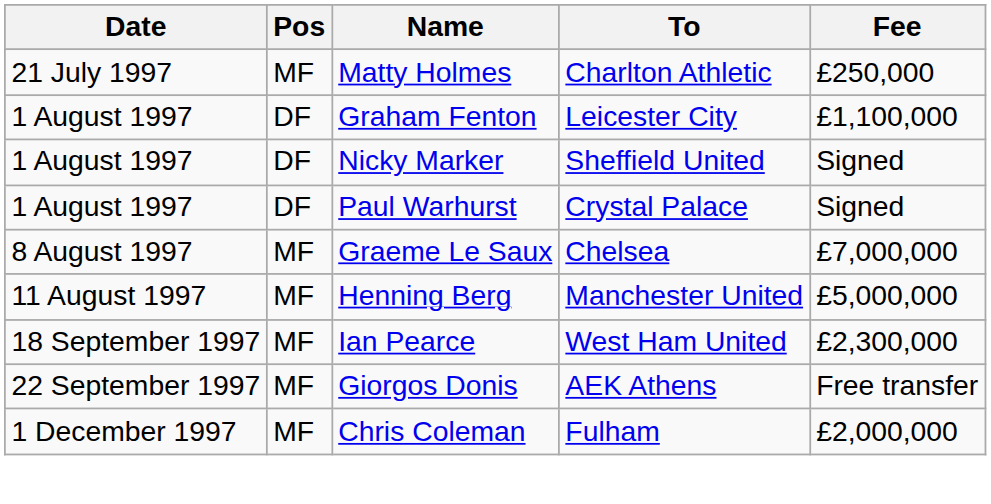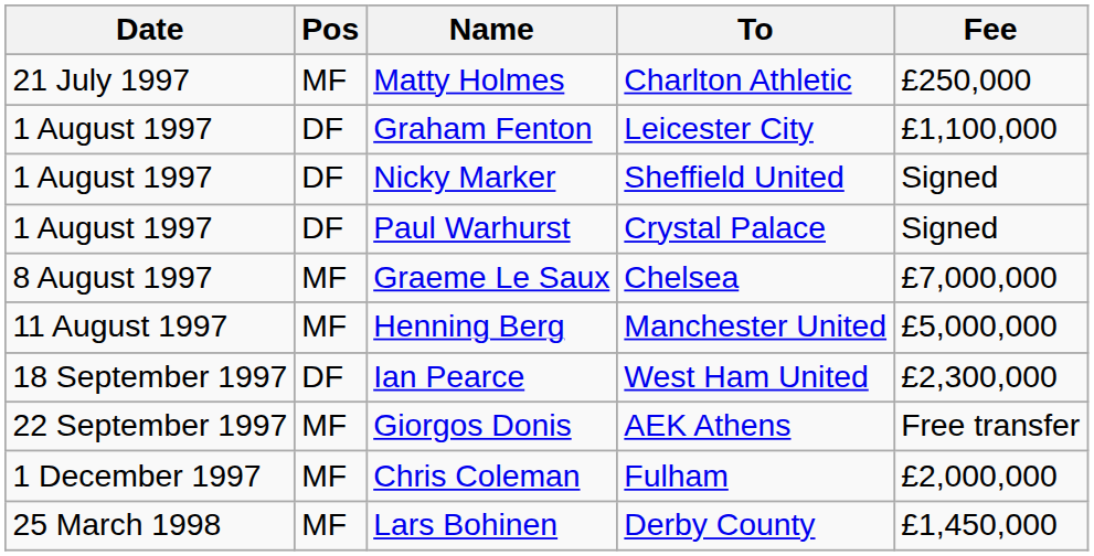 <table class="wikitable">
 <tr>
 <th>Date</th>
 <th>Pos</th>
 <th>Name</th>
 <th>To</th>
 <th>Fee</th>
 </tr>
 <tr>
 <td>21 July 1997</td>
 <td>MF</td>
 <td><a href='#'>Matty Holmes</a></td>
 <td><a href='#'>Charlton Athletic</a></td>
 <td>£250,000</td>
 </tr>
 <tr>
 <td>1 August 1997</td>
 <td>DF</td>
 <td><a href='#'>Graham Fenton</a></td>
 <td><a href='#'>Leicester City</a></td>
 <td>£1,100,000</td>
 </tr>
 <tr>
 <td>1 August 1997</td>
 <td>DF</td>
 <td><a href='#'>Nicky Marker</a></td>
 <td><a href='#'>Sheffield United</a></td>
 <td>Signed</td>
 </tr>
 <tr>
 <td>1 August 1997</td>
 <td>DF</td>
 <td><a href='#'>Paul Warhurst</a></td>
 <td><a href='#'>Crystal Palace</a></td>
 <td>Signed</td>
 </tr>
 <tr>
 <td>8 August 1997</td>
 <td>MF</td>
 <td><a href='#'>Graeme Le Saux</a></td>
 <td><a href='#'>Chelsea</a></td>
 <td>£7,000,000</td>
 </tr>
 <tr>
 <td>11 August 1997</td>
 <td>MF</td>
 <td><a href='#'>Henning Berg</a></td>
 <td><a href='#'>Manchester United</a></td>
 <td>£5,000,000</td>
 </tr>
 <tr>
 <td>18 September 1997</td>
-<td>MF</td>
+<td>DF</td>
 <td><a href='#'>Ian Pearce</a></td>
 <td><a href='#'>West Ham United</a></td>
 <td>£2,300,000</td>
 </tr>
 <tr>
 <td>22 September 1997</td>
 <td>MF</td>
 <td><a href='#'>Giorgos Donis</a></td>
 <td><a href='#'>AEK Athens</a></td>
 <td>Free transfer</td>
 </tr>
 <tr>
 <td>1 December 1997</td>
 <td>MF</td>
 <td><a href='#'>Chris Coleman</a></td>
 <td><a href='#'>Fulham</a></td>
 <td>£2,000,000</td>
 </tr>
+<tr>
+<td>25 March 1998</td>
+<td>MF</td>
+<td><a href='#'>Lars Bohinen</a></td>
+<td><a href='#'>Derby County</a></td>
+<td>£1,450,000</td>
+</tr>
 </table>
